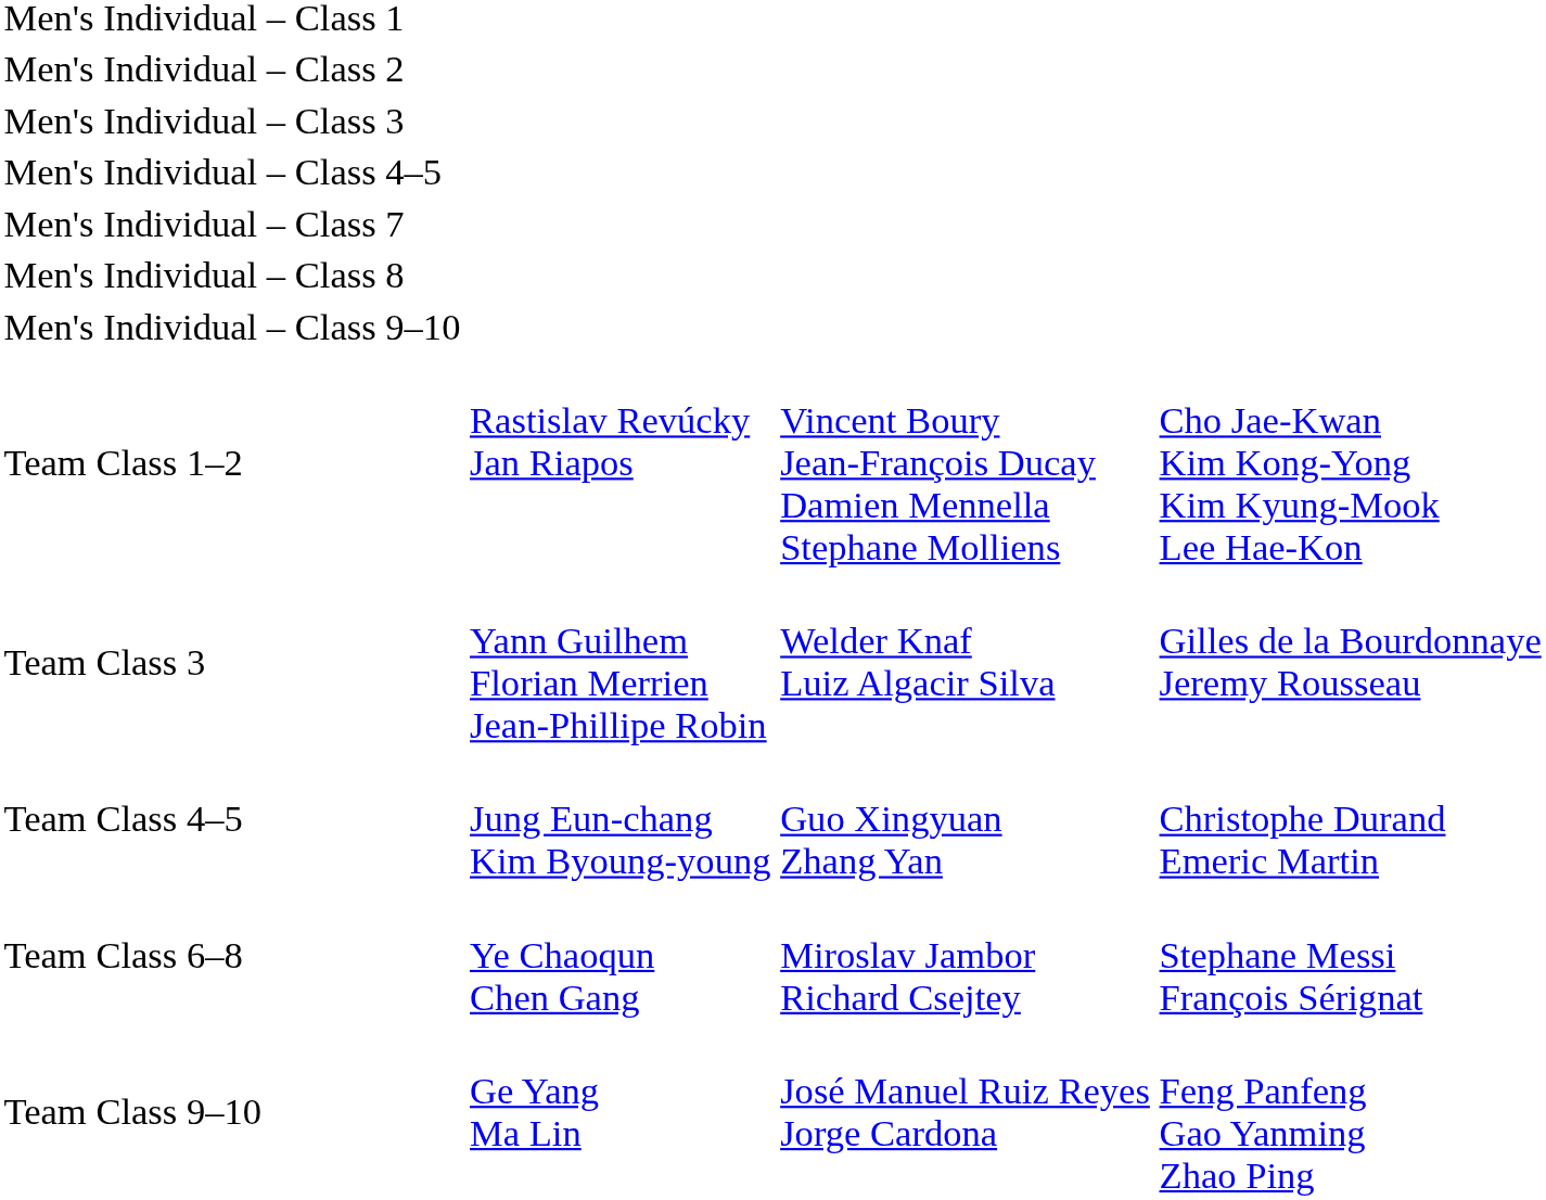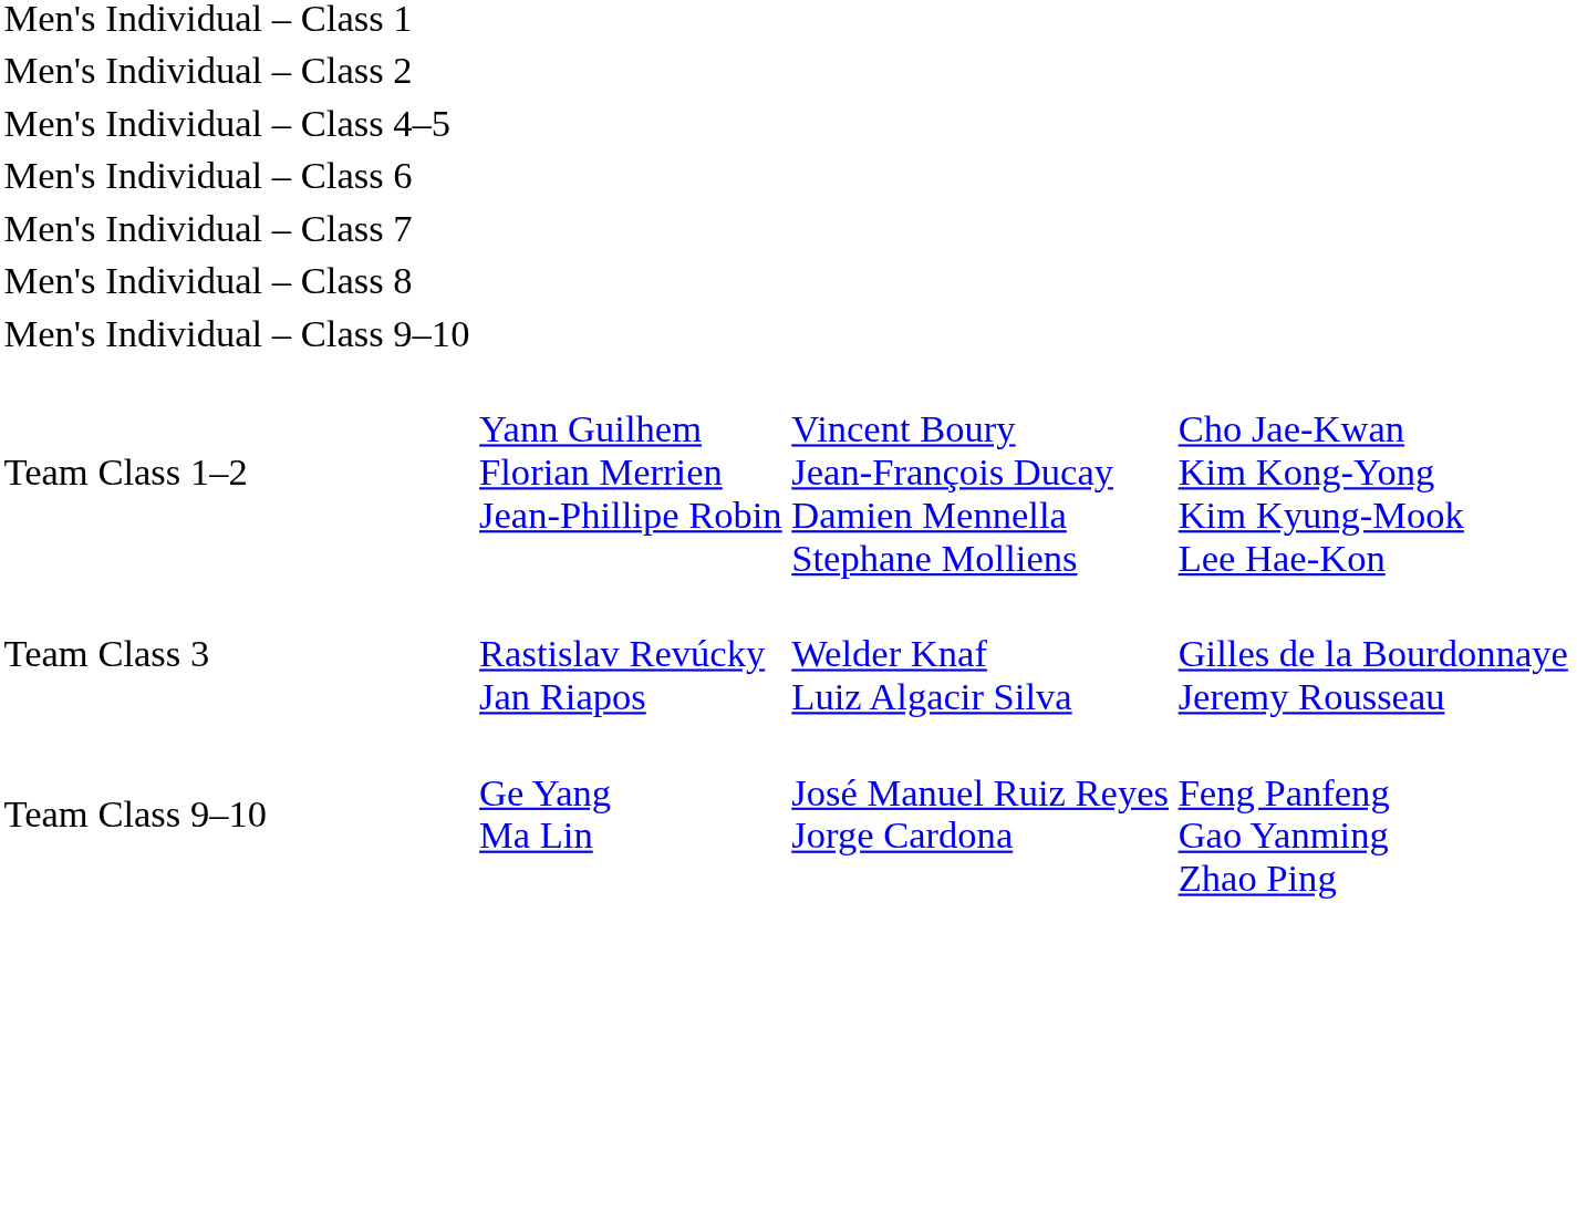 <table>
 <tr>
 <td>Men's Individual – Class 1<br></td>
 <td></td>
 <td></td>
 <td></td>
 </tr>
 <tr>
 <td>Men's Individual – Class 2<br></td>
 <td></td>
 <td></td>
 <td></td>
 </tr>
 <tr>
-<td>Men's Individual – Class 3<br></td>
+<td>Men's Individual – Class 4–5<br></td>
 <td></td>
 <td></td>
 <td></td>
 </tr>
 <tr>
-<td>Men's Individual – Class 4–5<br></td>
+<td>Men's Individual – Class 6<br></td>
 <td></td>
 <td></td>
 <td></td>
 </tr>
 <tr>
 <td>Men's Individual – Class 7<br></td>
 <td></td>
 <td></td>
 <td></td>
 </tr>
 <tr>
 <td>Men's Individual – Class  8<br></td>
 <td></td>
 <td></td>
 <td></td>
 </tr>
 <tr>
 <td>Men's Individual – Class 9–10<br></td>
 <td></td>
 <td></td>
 <td></td>
 </tr>
 <tr>
 <td>Team Class 1–2<br></td>
-<td valign=top> <br> <a href='#'>Rastislav Revúcky</a> <br> <a href='#'>Jan Riapos</a></td>
+<td valign=top> <br> <a href='#'>Yann Guilhem</a> <br> <a href='#'>Florian Merrien</a> <br> <a href='#'>Jean-Phillipe Robin</a></td>
 <td valign=top> <br> <a href='#'>Vincent Boury</a> <br> <a href='#'>Jean-François Ducay</a> <br> <a href='#'>Damien Mennella</a> <br> <a href='#'>Stephane Molliens</a></td>
 <td valign=top> <br> <a href='#'>Cho Jae-Kwan</a> <br> <a href='#'>Kim Kong-Yong</a> <br> <a href='#'>Kim Kyung-Mook</a> <br> <a href='#'>Lee Hae-Kon</a></td>
 </tr>
 <tr>
 <td>Team Class 3<br></td>
-<td valign=top> <br> <a href='#'>Yann Guilhem</a> <br> <a href='#'>Florian Merrien</a> <br> <a href='#'>Jean-Phillipe Robin</a></td>
+<td valign=top> <br> <a href='#'>Rastislav Revúcky</a> <br> <a href='#'>Jan Riapos</a></td>
 <td valign=top> <br> <a href='#'>Welder Knaf</a> <br> <a href='#'>Luiz Algacir Silva</a></td>
 <td valign=top> <br> <a href='#'>Gilles de la Bourdonnaye</a> <br> <a href='#'>Jeremy Rousseau</a></td>
-</tr>
-<tr>
-<td>Team Class 4–5<br></td>
-<td valign=top> <br> <a href='#'>Jung Eun-chang</a> <br> <a href='#'>Kim Byoung-young</a></td>
-<td valign=top> <br> <a href='#'>Guo Xingyuan</a> <br> <a href='#'>Zhang Yan</a></td>
-<td valign=top> <br> <a href='#'>Christophe Durand</a> <br> <a href='#'>Emeric Martin</a></td>
-</tr>
-<tr>
-<td>Team Class 6–8<br></td>
-<td valign=top> <br> <a href='#'>Ye Chaoqun</a> <br> <a href='#'>Chen Gang</a></td>
-<td valign=top> <br> <a href='#'>Miroslav Jambor</a> <br> <a href='#'>Richard Csejtey</a></td>
-<td valign=top> <br> <a href='#'>Stephane Messi</a> <br> <a href='#'>François Sérignat</a></td>
 </tr>
 <tr>
 <td>Team Class 9–10<br></td>
 <td valign=top> <br> <a href='#'>Ge Yang</a> <br> <a href='#'>Ma Lin</a></td>
 <td valign=top> <br> <a href='#'>José Manuel Ruiz Reyes</a> <br> <a href='#'>Jorge Cardona</a></td>
 <td valign=top> <br> <a href='#'>Feng Panfeng</a> <br> <a href='#'>Gao Yanming</a> <br> <a href='#'>Zhao Ping</a></td>
 </tr>
 </table>
